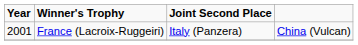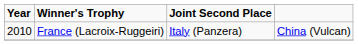 <table class=wikitable>
 <tr>
 <td><strong>Year</strong></td>
 <td><strong>Winner's Trophy</strong></td>
 <td><strong>Joint Second Place</strong></td>
 <td></td>
 </tr>
 <tr ----bgcolor="#EFEFEF">
-<td>2001</td>
+<td>2010</td>
 <td> <a href='#'>France</a> (Lacroix-Ruggeiri)</td>
 <td> <a href='#'>Italy</a> (Panzera)</td>
 <td> <a href='#'>China</a> (Vulcan)</td>
 </tr>
 <tr ---->
 </tr>
 </table>
